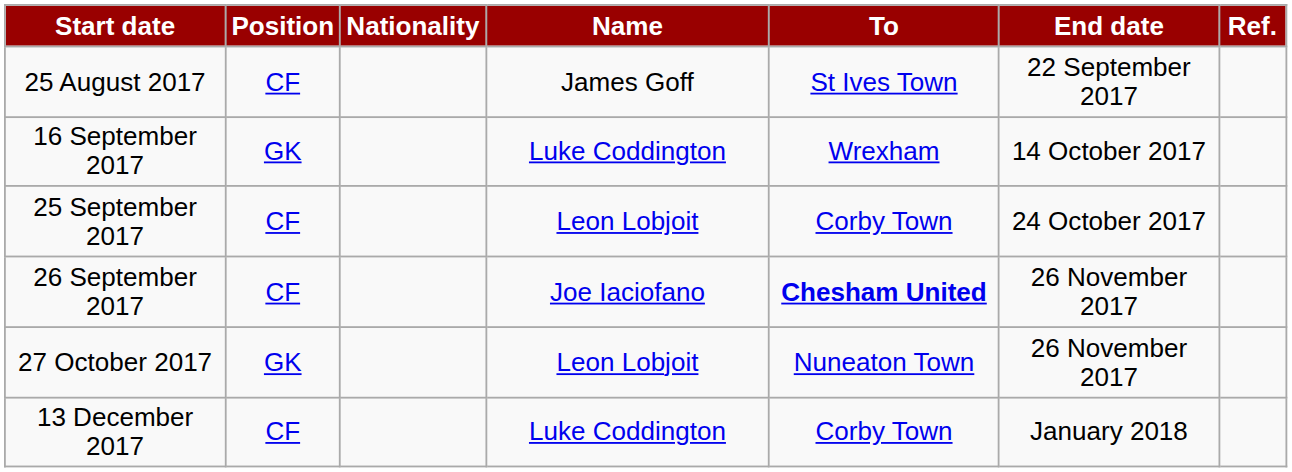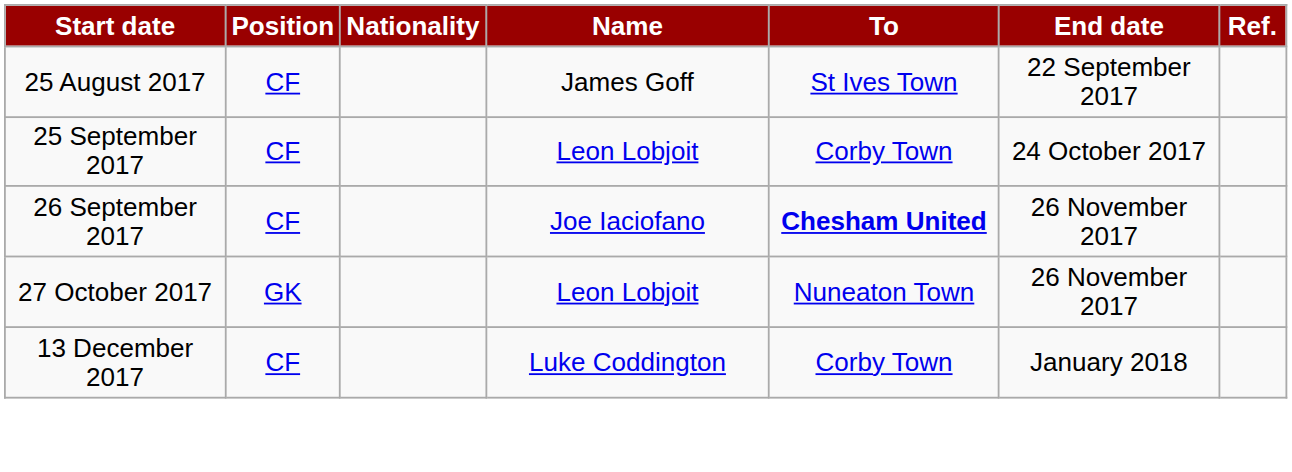 <table class="wikitable"  style="text-align:center; font-size:90%; ">
 <tr>
 <th style="background:#990000; color:white; width:115px;">Start date</th>
 <th style="background:#990000; color:white; width:50px;">Position</th>
 <th style="background:#990000; color:white; width:50px;">Nationality</th>
 <th style="background:#990000; color:white; width:150px;">Name</th>
 <th style="background:#990000; color:white; width:120px;">To</th>
 <th style="background:#990000; color:white; width:115px;">End date</th>
 <th style="background:#990000; color:white; width:30px;">Ref.</th>
 </tr>
 <tr>
 <td>25 August 2017</td>
 <td><a href='#'>CF</a></td>
 <td></td>
 <td>James Goff</td>
 <td><a href='#'>St Ives Town</a></td>
 <td>22 September 2017</td>
-<td></td>
-</tr>
-<tr>
-<td>16 September 2017</td>
-<td><a href='#'>GK</a></td>
-<td></td>
-<td><a href='#'>Luke Coddington</a></td>
-<td><a href='#'>Wrexham</a></td>
-<td>14 October 2017</td>
 <td></td>
 </tr>
 <tr>
 <td>25 September 2017</td>
 <td><a href='#'>CF</a></td>
 <td></td>
 <td><a href='#'>Leon Lobjoit</a></td>
 <td><a href='#'>Corby Town</a></td>
 <td>24 October 2017</td>
 <td></td>
 </tr>
 <tr>
 <td>26 September 2017</td>
 <td><a href='#'>CF</a></td>
 <td></td>
 <td><a href='#'>Joe Iaciofano</a></td>
 <td><strong><a href='#'>Chesham United</a></strong></td>
 <td>26 November 2017</td>
 <td></td>
 </tr>
 <tr>
 <td>27 October 2017</td>
 <td><a href='#'>GK</a></td>
 <td></td>
 <td><a href='#'>Leon Lobjoit</a></td>
 <td><a href='#'>Nuneaton Town</a></td>
 <td>26 November 2017</td>
 <td></td>
 </tr>
 <tr>
 <td>13 December 2017</td>
 <td><a href='#'>CF</a></td>
 <td></td>
 <td><a href='#'>Luke Coddington</a></td>
 <td><a href='#'>Corby Town</a></td>
 <td>January 2018</td>
 <td></td>
 </tr>
 </table>
